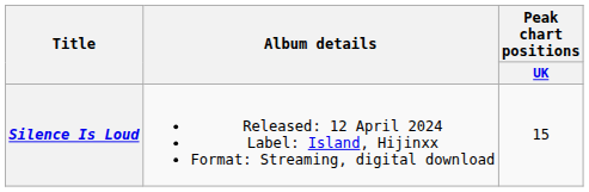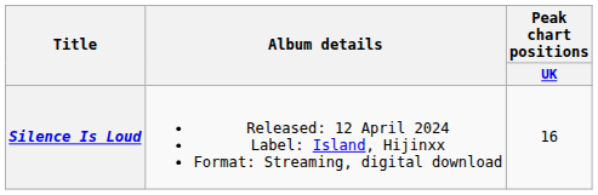 <table class="wikitable plainrowheaders" style="text-align:center;">
 <tr>
 <th scope="col" rowspan="2">Title</th>
 <th scope="col" rowspan="2">Album details</th>
 <th scope="col">Peak chart positions</th>
 </tr>
 <tr>
 <th scope="col" style="width:2.6em;font-size:90%;"><a href='#'>UK</a><br></th>
 </tr>
 <tr>
 <th scope="row"><em><a href='#'>Silence Is Loud</a></em></th>
 <td><br><ul><li>Released: 12 April 2024</li><li>Label: <a href='#'>Island</a>, Hijinxx</li><li>Format: Streaming, digital download</li></ul></td>
-<td>15</td>
+<td>16</td>
 </tr>
 </table>
